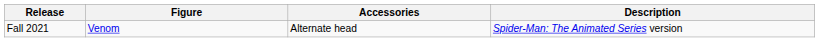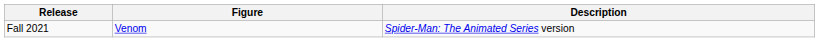 <table class="wikitable" style="width:80%;">
 <tr>
 <th width=10%>Release</th>
 <th width=25%>Figure</th>
-<th width=25%>Accessories</th>
 <th width=40%>Description</th>
 </tr>
 <tr>
 <td>Fall 2021</td>
 <td><a href='#'>Venom</a></td>
-<td>Alternate head</td>
 <td><em><a href='#'>Spider-Man: The Animated Series</a></em> version</td>
 </tr>
 </table>
